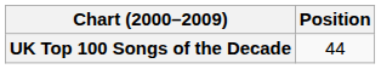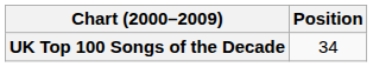 <table class="wikitable plainrowheaders" style="text-align:center">
 <tr>
 <th>Chart (2000–2009)</th>
 <th>Position</th>
 </tr>
 <tr>
 <th scope="row">UK Top 100 Songs of the Decade</th>
-<td>44</td>
+<td>34</td>
 </tr>
 </table>
